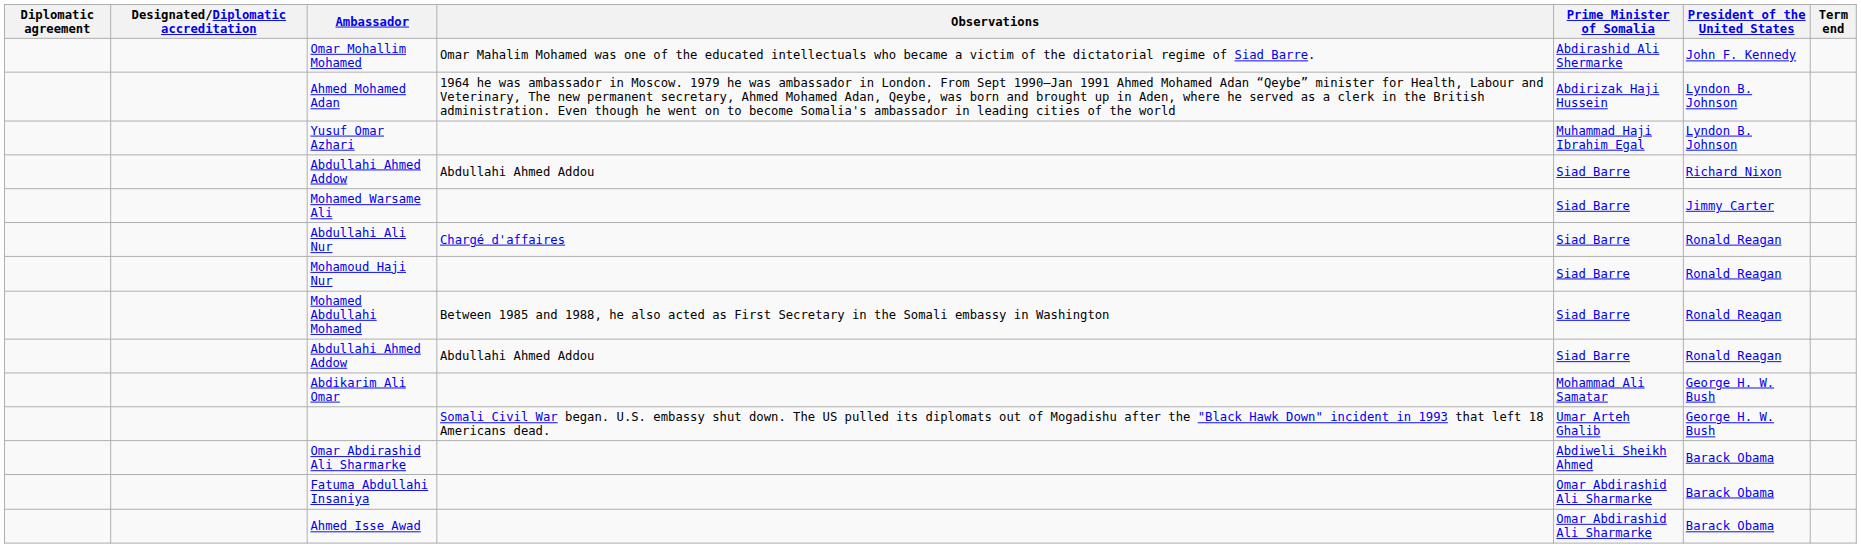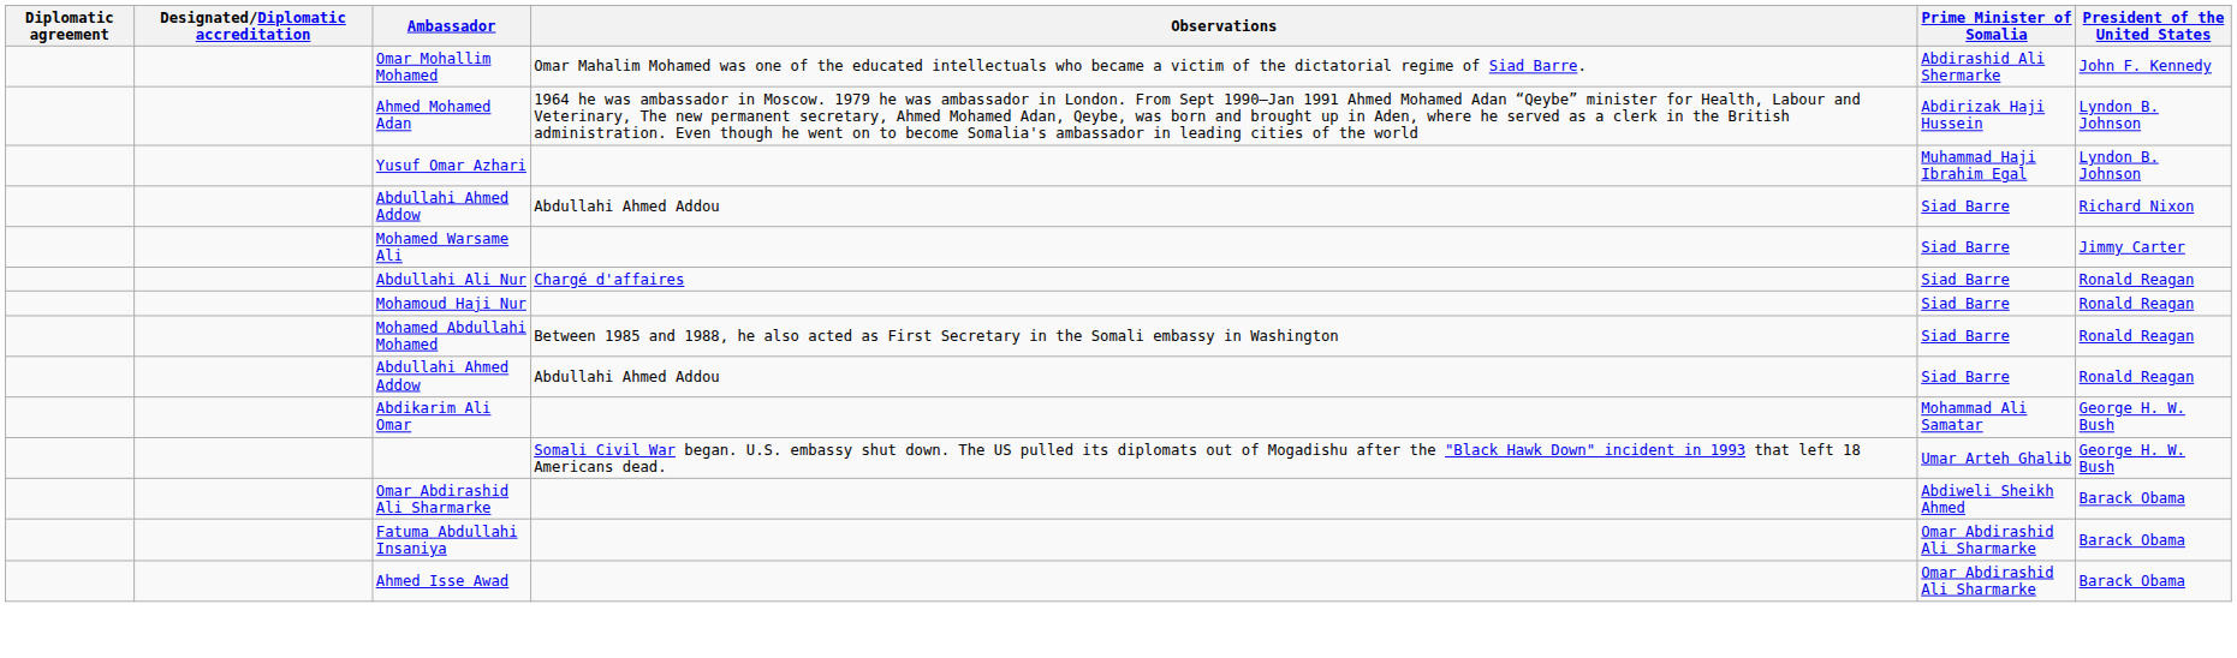 <table class="wikitable sortable">
 <tr>
 <th>Diplomatic agreement</th>
 <th>Designated/<a href='#'>Diplomatic accreditation</a></th>
 <th><a href='#'>Ambassador</a></th>
 <th>Observations</th>
 <th><a href='#'>Prime Minister of Somalia</a></th>
 <th><a href='#'>President of the United States</a></th>
-<th>Term end</th>
 </tr>
 <tr>
 <td></td>
 <td></td>
 <td><a href='#'>Omar Mohallim Mohamed</a></td>
 <td>Omar Mahalim Mohamed was one of the educated intellectuals who became a victim of the dictatorial regime of <a href='#'>Siad Barre</a>.</td>
 <td><a href='#'>Abdirashid Ali Shermarke</a></td>
 <td><a href='#'>John F. Kennedy</a></td>
-<td></td>
 </tr>
 <tr>
 <td></td>
 <td></td>
 <td><a href='#'>Ahmed Mohamed Adan</a></td>
 <td>1964 he was ambassador in Moscow. 1979 he was ambassador in London. From Sept 1990—Jan 1991 Ahmed Mohamed Adan “Qeybe” minister for Health, Labour and Veterinary, The new permanent secretary, Ahmed Mohamed Adan, Qeybe, was born and brought up in Aden, where he served as a clerk in the British administration. Even though he went on to become Somalia's ambassador in leading cities of the world</td>
 <td><a href='#'>Abdirizak Haji Hussein</a></td>
 <td><a href='#'>Lyndon B. Johnson</a></td>
-<td></td>
 </tr>
 <tr>
 <td></td>
 <td></td>
 <td><a href='#'>Yusuf Omar Azhari</a></td>
 <td></td>
 <td><a href='#'>Muhammad Haji Ibrahim Egal</a></td>
 <td><a href='#'>Lyndon B. Johnson</a></td>
-<td></td>
 </tr>
 <tr>
 <td></td>
 <td></td>
 <td><a href='#'>Abdullahi Ahmed Addow</a></td>
 <td>Abdullahi Ahmed Addou</td>
 <td><a href='#'>Siad Barre</a></td>
 <td><a href='#'>Richard Nixon</a></td>
-<td></td>
 </tr>
 <tr>
 <td></td>
 <td></td>
 <td><a href='#'>Mohamed Warsame Ali</a></td>
 <td></td>
 <td><a href='#'>Siad Barre</a></td>
 <td><a href='#'>Jimmy Carter</a></td>
-<td></td>
 </tr>
 <tr>
 <td></td>
 <td></td>
 <td><a href='#'>Abdullahi Ali Nur</a></td>
 <td><a href='#'>Chargé d'affaires</a></td>
 <td><a href='#'>Siad Barre</a></td>
 <td><a href='#'>Ronald Reagan</a></td>
-<td></td>
 </tr>
 <tr>
 <td></td>
 <td></td>
 <td><a href='#'>Mohamoud Haji Nur</a></td>
 <td></td>
 <td><a href='#'>Siad Barre</a></td>
 <td><a href='#'>Ronald Reagan</a></td>
-<td></td>
 </tr>
 <tr>
 <td></td>
 <td></td>
 <td><a href='#'>Mohamed Abdullahi Mohamed</a></td>
 <td>Between 1985 and 1988, he also acted as First Secretary in the Somali embassy in Washington</td>
 <td><a href='#'>Siad Barre</a></td>
 <td><a href='#'>Ronald Reagan</a></td>
-<td></td>
 </tr>
 <tr>
 <td></td>
 <td></td>
 <td><a href='#'>Abdullahi Ahmed Addow</a></td>
 <td>Abdullahi Ahmed Addou</td>
 <td><a href='#'>Siad Barre</a></td>
 <td><a href='#'>Ronald Reagan</a></td>
-<td></td>
 </tr>
 <tr>
 <td></td>
 <td></td>
 <td><a href='#'>Abdikarim Ali Omar</a></td>
 <td></td>
 <td><a href='#'>Mohammad Ali Samatar</a></td>
 <td><a href='#'>George H. W. Bush</a></td>
-<td></td>
 </tr>
 <tr>
 <td></td>
 <td></td>
 <td></td>
 <td><a href='#'>Somali Civil War</a> began. U.S. embassy shut down. The US pulled its diplomats out of Mogadishu after the <a href='#'>"Black Hawk Down" incident in 1993</a> that left 18 Americans dead.</td>
 <td><a href='#'>Umar Arteh Ghalib</a></td>
 <td><a href='#'>George H. W. Bush</a></td>
-<td></td>
 </tr>
 <tr>
 <td></td>
 <td></td>
 <td><a href='#'>Omar Abdirashid Ali Sharmarke</a></td>
 <td></td>
 <td><a href='#'>Abdiweli Sheikh Ahmed</a></td>
 <td><a href='#'>Barack Obama</a></td>
-<td></td>
 </tr>
 <tr>
 <td></td>
 <td></td>
 <td><a href='#'>Fatuma Abdullahi Insaniya</a></td>
 <td></td>
 <td><a href='#'>Omar Abdirashid Ali Sharmarke</a></td>
 <td><a href='#'>Barack Obama</a></td>
-<td></td>
 </tr>
 <tr>
 <td></td>
 <td></td>
 <td><a href='#'>Ahmed Isse Awad</a></td>
 <td></td>
 <td><a href='#'>Omar Abdirashid Ali Sharmarke</a></td>
 <td><a href='#'>Barack Obama</a></td>
-<td></td>
 </tr>
 </table>
